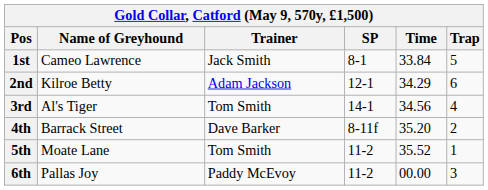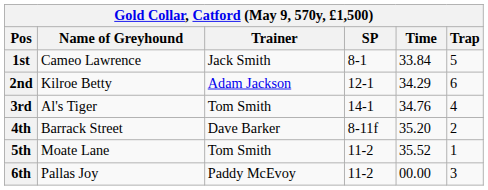 <table class="wikitable">
 <tr>
 <th colspan="6"><a href='#'>Gold Collar</a>, <a href='#'>Catford</a> (May 9, 570y, £1,500)</th>
 </tr>
 <tr>
 <th width=30>Pos</th>
 <th width=180>Name of Greyhound</th>
 <th width=150>Trainer</th>
 <th width=50>SP</th>
 <th width=50>Time</th>
 <th width=30>Trap</th>
 </tr>
 <tr>
 <th>1st</th>
 <td>Cameo Lawrence</td>
 <td>Jack Smith</td>
 <td>8-1</td>
 <td>33.84</td>
 <td>5</td>
 </tr>
 <tr>
 <th>2nd</th>
 <td>Kilroe Betty</td>
 <td><a href='#'>Adam Jackson</a></td>
 <td>12-1</td>
 <td>34.29</td>
 <td>6</td>
 </tr>
 <tr>
 <th>3rd</th>
 <td>Al's Tiger</td>
 <td>Tom Smith</td>
 <td>14-1</td>
-<td>34.56</td>
+<td>34.76</td>
 <td>4</td>
 </tr>
 <tr>
 <th>4th</th>
 <td>Barrack Street</td>
 <td>Dave Barker</td>
 <td>8-11f</td>
 <td>35.20</td>
 <td>2</td>
 </tr>
 <tr>
 <th>5th</th>
 <td>Moate Lane</td>
 <td>Tom Smith</td>
 <td>11-2</td>
 <td>35.52</td>
 <td>1</td>
 </tr>
 <tr>
 <th>6th</th>
 <td>Pallas Joy</td>
 <td>Paddy McEvoy</td>
 <td>11-2</td>
 <td>00.00</td>
 <td>3</td>
 </tr>
 </table>
